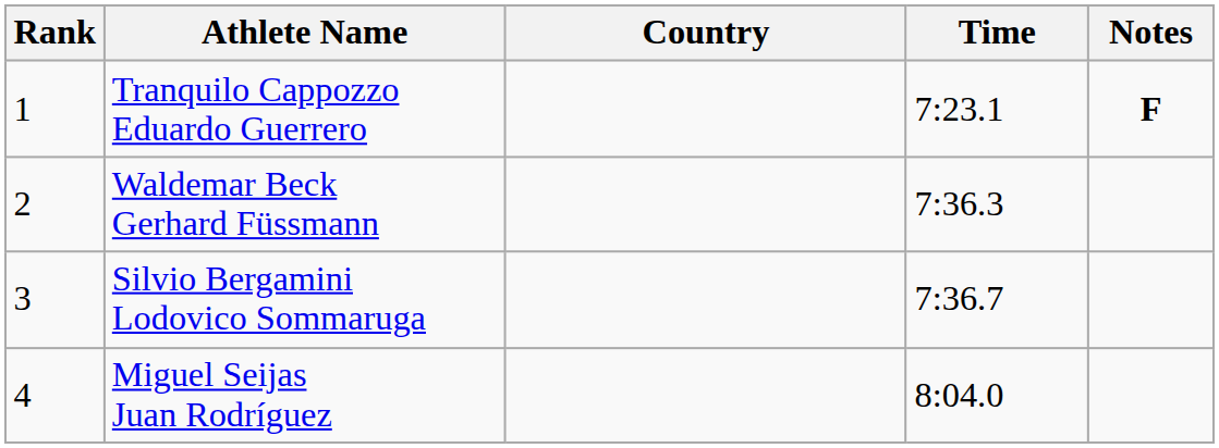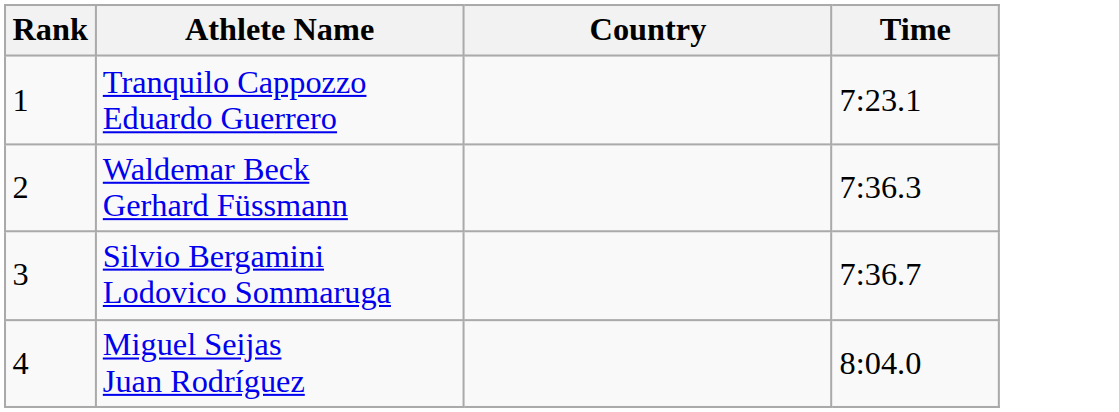 <table class="wikitable">
 <tr>
 <th width=25>Rank</th>
 <th width=175>Athlete Name</th>
 <th width=175>Country</th>
 <th width=75>Time</th>
-<th width=50>Notes</th>
 </tr>
 <tr>
 <td>1</td>
 <td><a href='#'>Tranquilo Cappozzo</a><br><a href='#'>Eduardo Guerrero</a></td>
 <td></td>
 <td>7:23.1</td>
-<td align=center><strong>F</strong></td>
 </tr>
 <tr>
 <td>2</td>
 <td><a href='#'>Waldemar Beck</a><br><a href='#'>Gerhard Füssmann</a></td>
 <td></td>
 <td>7:36.3</td>
-<td></td>
 </tr>
 <tr>
 <td>3</td>
 <td><a href='#'>Silvio Bergamini</a><br><a href='#'>Lodovico Sommaruga</a></td>
 <td></td>
 <td>7:36.7</td>
-<td></td>
 </tr>
 <tr>
 <td>4</td>
 <td><a href='#'>Miguel Seijas</a><br><a href='#'>Juan Rodríguez</a></td>
 <td></td>
 <td>8:04.0</td>
-<td></td>
 </tr>
 </table>
